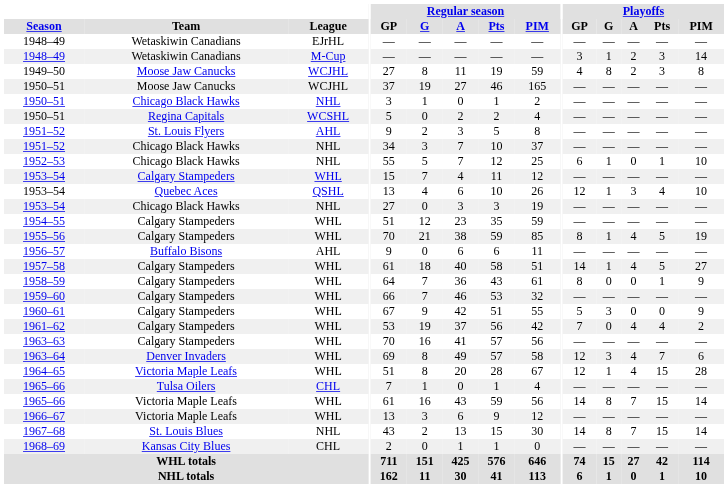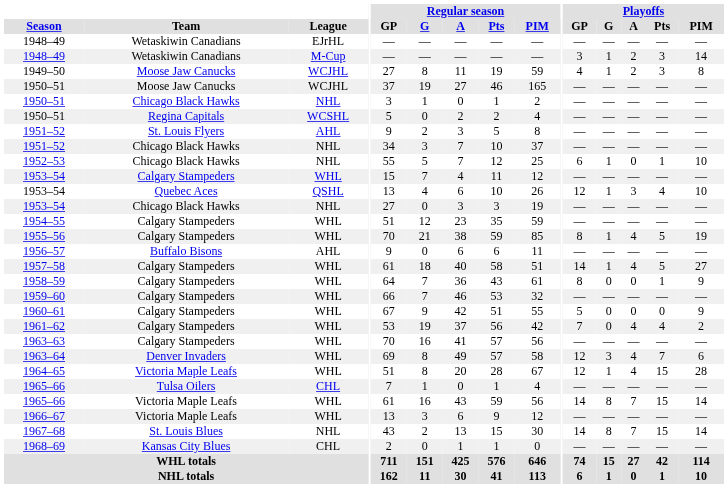 <table border="0" cellpadding="1" cellspacing="0" style="text-align:center; width:60em">
 <tr bgcolor="#e0e0e0">
 <th colspan="3" bgcolor="#ffffff"></th>
 <th rowspan="100" bgcolor="#ffffff"></th>
 <th colspan="5"><a href='#'>Regular season</a></th>
 <th rowspan="100" bgcolor="#ffffff"></th>
 <th colspan="5"><a href='#'>Playoffs</a></th>
 </tr>
 <tr bgcolor="#e0e0e0">
 <th><a href='#'>Season</a></th>
 <th>Team</th>
 <th>League</th>
 <th>GP</th>
 <th><a href='#'>G</a></th>
 <th><a href='#'>A</a></th>
 <th><a href='#'>Pts</a></th>
 <th><a href='#'>PIM</a></th>
 <th>GP</th>
 <th>G</th>
 <th>A</th>
 <th>Pts</th>
 <th>PIM</th>
 </tr>
 <tr>
 <td>1948–49</td>
 <td>Wetaskiwin Canadians</td>
 <td>EJrHL</td>
 <td>—</td>
 <td>—</td>
 <td>—</td>
 <td>—</td>
 <td>—</td>
 <td>—</td>
 <td>—</td>
 <td>—</td>
 <td>—</td>
 <td>—</td>
 </tr>
 <tr bgcolor="#f0f0f0">
 <td><a href='#'>1948–49</a></td>
 <td>Wetaskiwin Canadians</td>
 <td><a href='#'>M-Cup</a></td>
 <td>—</td>
 <td>—</td>
 <td>—</td>
 <td>—</td>
 <td>—</td>
 <td>3</td>
 <td>1</td>
 <td>2</td>
 <td>3</td>
 <td>14</td>
 </tr>
 <tr>
 <td>1949–50</td>
 <td><a href='#'>Moose Jaw Canucks</a></td>
 <td><a href='#'>WCJHL</a></td>
 <td>27</td>
 <td>8</td>
 <td>11</td>
 <td>19</td>
 <td>59</td>
 <td>4</td>
-<td>8</td>
+<td>1</td>
 <td>2</td>
 <td>3</td>
 <td>8</td>
 </tr>
 <tr bgcolor="#f0f0f0">
 <td>1950–51</td>
 <td>Moose Jaw Canucks</td>
 <td>WCJHL</td>
 <td>37</td>
 <td>19</td>
 <td>27</td>
 <td>46</td>
 <td>165</td>
 <td>—</td>
 <td>—</td>
 <td>—</td>
 <td>—</td>
 <td>—</td>
 </tr>
 <tr>
 <td><a href='#'>1950–51</a></td>
 <td><a href='#'>Chicago Black Hawks</a></td>
 <td><a href='#'>NHL</a></td>
 <td>3</td>
 <td>1</td>
 <td>0</td>
 <td>1</td>
 <td>2</td>
 <td>—</td>
 <td>—</td>
 <td>—</td>
 <td>—</td>
 <td>—</td>
 </tr>
 <tr bgcolor="#f0f0f0">
 <td>1950–51</td>
 <td><a href='#'>Regina Capitals</a></td>
 <td><a href='#'>WCSHL</a></td>
 <td>5</td>
 <td>0</td>
 <td>2</td>
 <td>2</td>
 <td>4</td>
 <td>—</td>
 <td>—</td>
 <td>—</td>
 <td>—</td>
 <td>—</td>
 </tr>
 <tr>
 <td><a href='#'>1951–52</a></td>
 <td><a href='#'>St. Louis Flyers</a></td>
 <td><a href='#'>AHL</a></td>
 <td>9</td>
 <td>2</td>
 <td>3</td>
 <td>5</td>
 <td>8</td>
 <td>—</td>
 <td>—</td>
 <td>—</td>
 <td>—</td>
 <td>—</td>
 </tr>
 <tr bgcolor="#f0f0f0">
 <td><a href='#'>1951–52</a></td>
 <td>Chicago Black Hawks</td>
 <td>NHL</td>
 <td>34</td>
 <td>3</td>
 <td>7</td>
 <td>10</td>
 <td>37</td>
 <td>—</td>
 <td>—</td>
 <td>—</td>
 <td>—</td>
 <td>—</td>
 </tr>
 <tr>
 <td><a href='#'>1952–53</a></td>
 <td>Chicago Black Hawks</td>
 <td>NHL</td>
 <td>55</td>
 <td>5</td>
 <td>7</td>
 <td>12</td>
 <td>25</td>
 <td>6</td>
 <td>1</td>
 <td>0</td>
 <td>1</td>
 <td>10</td>
 </tr>
 <tr bgcolor="#f0f0f0">
 <td><a href='#'>1953–54</a></td>
 <td><a href='#'>Calgary Stampeders</a></td>
 <td><a href='#'>WHL</a></td>
 <td>15</td>
 <td>7</td>
 <td>4</td>
 <td>11</td>
 <td>12</td>
 <td>—</td>
 <td>—</td>
 <td>—</td>
 <td>—</td>
 <td>—</td>
 </tr>
 <tr>
 <td>1953–54</td>
 <td><a href='#'>Quebec Aces</a></td>
 <td><a href='#'>QSHL</a></td>
 <td>13</td>
 <td>4</td>
 <td>6</td>
 <td>10</td>
 <td>26</td>
 <td>12</td>
 <td>1</td>
 <td>3</td>
 <td>4</td>
 <td>10</td>
 </tr>
 <tr bgcolor="#f0f0f0">
 <td><a href='#'>1953–54</a></td>
 <td>Chicago Black Hawks</td>
 <td>NHL</td>
 <td>27</td>
 <td>0</td>
 <td>3</td>
 <td>3</td>
 <td>19</td>
 <td>—</td>
 <td>—</td>
 <td>—</td>
 <td>—</td>
 <td>—</td>
 </tr>
 <tr>
 <td><a href='#'>1954–55</a></td>
 <td>Calgary Stampeders</td>
 <td>WHL</td>
 <td>51</td>
 <td>12</td>
 <td>23</td>
 <td>35</td>
 <td>59</td>
 <td>—</td>
 <td>—</td>
 <td>—</td>
 <td>—</td>
 <td>—</td>
 </tr>
 <tr bgcolor="#f0f0f0">
 <td><a href='#'>1955–56</a></td>
 <td>Calgary Stampeders</td>
 <td>WHL</td>
 <td>70</td>
 <td>21</td>
 <td>38</td>
 <td>59</td>
 <td>85</td>
 <td>8</td>
 <td>1</td>
 <td>4</td>
 <td>5</td>
 <td>19</td>
 </tr>
 <tr>
 <td><a href='#'>1956–57</a></td>
 <td><a href='#'>Buffalo Bisons</a></td>
 <td>AHL</td>
 <td>9</td>
 <td>0</td>
 <td>6</td>
 <td>6</td>
 <td>11</td>
 <td>—</td>
 <td>—</td>
 <td>—</td>
 <td>—</td>
 <td>—</td>
 </tr>
 <tr bgcolor="#f0f0f0">
 <td><a href='#'>1957–58</a></td>
 <td>Calgary Stampeders</td>
 <td>WHL</td>
 <td>61</td>
 <td>18</td>
 <td>40</td>
 <td>58</td>
 <td>51</td>
 <td>14</td>
 <td>1</td>
 <td>4</td>
 <td>5</td>
 <td>27</td>
 </tr>
 <tr>
 <td><a href='#'>1958–59</a></td>
 <td>Calgary Stampeders</td>
 <td>WHL</td>
 <td>64</td>
 <td>7</td>
 <td>36</td>
 <td>43</td>
 <td>61</td>
 <td>8</td>
 <td>0</td>
 <td>0</td>
 <td>1</td>
 <td>9</td>
 </tr>
 <tr bgcolor="#f0f0f0">
 <td><a href='#'>1959–60</a></td>
 <td>Calgary Stampeders</td>
 <td>WHL</td>
 <td>66</td>
 <td>7</td>
 <td>46</td>
 <td>53</td>
 <td>32</td>
 <td>—</td>
 <td>—</td>
 <td>—</td>
 <td>—</td>
 <td>—</td>
 </tr>
 <tr>
 <td><a href='#'>1960–61</a></td>
 <td>Calgary Stampeders</td>
 <td>WHL</td>
 <td>67</td>
 <td>9</td>
 <td>42</td>
 <td>51</td>
 <td>55</td>
 <td>5</td>
-<td>3</td>
+<td>0</td>
 <td>0</td>
 <td>0</td>
 <td>9</td>
 </tr>
 <tr bgcolor="#f0f0f0">
 <td><a href='#'>1961–62</a></td>
 <td>Calgary Stampeders</td>
 <td>WHL</td>
 <td>53</td>
 <td>19</td>
 <td>37</td>
 <td>56</td>
 <td>42</td>
 <td>7</td>
 <td>0</td>
 <td>4</td>
 <td>4</td>
 <td>2</td>
 </tr>
 <tr>
 <td><a href='#'>1963–63</a></td>
 <td>Calgary Stampeders</td>
 <td>WHL</td>
 <td>70</td>
 <td>16</td>
 <td>41</td>
 <td>57</td>
 <td>56</td>
 <td>—</td>
 <td>—</td>
 <td>—</td>
 <td>—</td>
 <td>—</td>
 </tr>
 <tr bgcolor="#f0f0f0">
 <td><a href='#'>1963–64</a></td>
 <td><a href='#'>Denver Invaders</a></td>
 <td>WHL</td>
 <td>69</td>
 <td>8</td>
 <td>49</td>
 <td>57</td>
 <td>58</td>
 <td>12</td>
 <td>3</td>
 <td>4</td>
 <td>7</td>
 <td>6</td>
 </tr>
 <tr>
 <td><a href='#'>1964–65</a></td>
 <td><a href='#'>Victoria Maple Leafs</a></td>
 <td>WHL</td>
 <td>51</td>
 <td>8</td>
 <td>20</td>
 <td>28</td>
 <td>67</td>
 <td>12</td>
 <td>1</td>
 <td>4</td>
 <td>15</td>
 <td>28</td>
 </tr>
 <tr bgcolor="#f0f0f0">
 <td><a href='#'>1965–66</a></td>
 <td><a href='#'>Tulsa Oilers</a></td>
 <td><a href='#'>CHL</a></td>
 <td>7</td>
 <td>1</td>
 <td>0</td>
 <td>1</td>
 <td>4</td>
 <td>—</td>
 <td>—</td>
 <td>—</td>
 <td>—</td>
 <td>—</td>
 </tr>
 <tr>
 <td><a href='#'>1965–66</a></td>
 <td>Victoria Maple Leafs</td>
 <td>WHL</td>
 <td>61</td>
 <td>16</td>
 <td>43</td>
 <td>59</td>
 <td>56</td>
 <td>14</td>
 <td>8</td>
 <td>7</td>
 <td>15</td>
 <td>14</td>
 </tr>
 <tr bgcolor="#f0f0f0">
 <td><a href='#'>1966–67</a></td>
 <td>Victoria Maple Leafs</td>
 <td>WHL</td>
 <td>13</td>
 <td>3</td>
 <td>6</td>
 <td>9</td>
 <td>12</td>
 <td>—</td>
 <td>—</td>
 <td>—</td>
 <td>—</td>
 <td>—</td>
 </tr>
 <tr>
 <td><a href='#'>1967–68</a></td>
 <td><a href='#'>St. Louis Blues</a></td>
 <td>NHL</td>
 <td>43</td>
 <td>2</td>
 <td>13</td>
 <td>15</td>
 <td>30</td>
 <td>14</td>
 <td>8</td>
 <td>7</td>
 <td>15</td>
 <td>14</td>
 </tr>
 <tr bgcolor="#f0f0f0">
 <td><a href='#'>1968–69</a></td>
 <td><a href='#'>Kansas City Blues</a></td>
 <td>CHL</td>
 <td>2</td>
 <td>0</td>
 <td>1</td>
 <td>1</td>
 <td>0</td>
 <td>—</td>
 <td>—</td>
 <td>—</td>
 <td>—</td>
 <td>—</td>
 </tr>
 <tr bgcolor="#e0e0e0">
 <th colspan="3">WHL totals</th>
 <th>711</th>
 <th>151</th>
 <th>425</th>
 <th>576</th>
 <th>646</th>
 <th>74</th>
 <th>15</th>
 <th>27</th>
 <th>42</th>
 <th>114</th>
 </tr>
 <tr bgcolor="#e0e0e0">
 <th colspan="3">NHL totals</th>
 <th>162</th>
 <th>11</th>
 <th>30</th>
 <th>41</th>
 <th>113</th>
 <th>6</th>
 <th>1</th>
 <th>0</th>
 <th>1</th>
 <th>10</th>
 </tr>
 </table>
